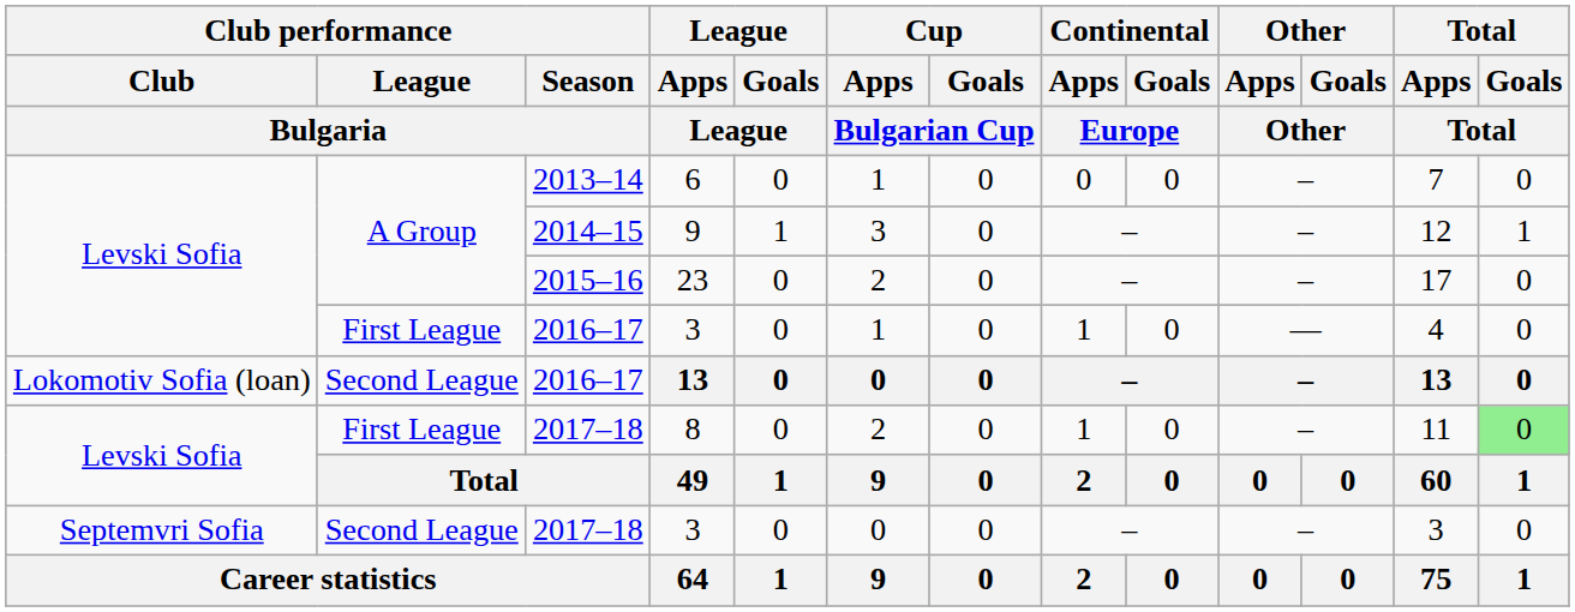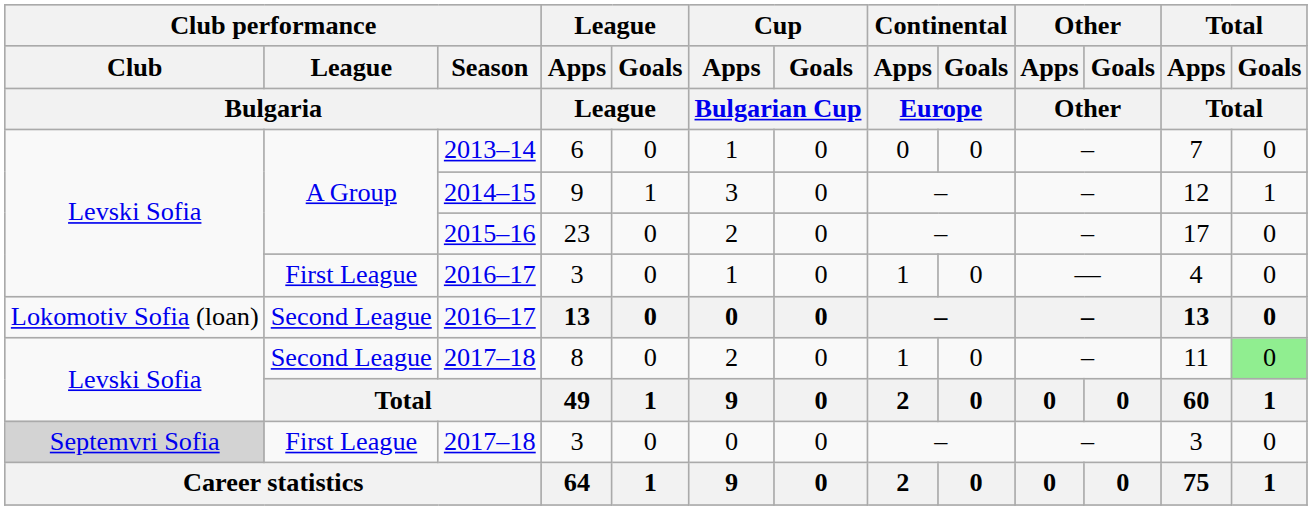 <table class="wikitable" style="text-align: center">
 <tr>
 <th Colspan="3">Club performance</th>
 <th Colspan="2">League</th>
 <th Colspan="2">Cup</th>
 <th Colspan="2">Continental</th>
 <th Colspan="2">Other</th>
 <th Colspan="3">Total</th>
 </tr>
 <tr>
 <th>Club</th>
 <th>League</th>
 <th>Season</th>
 <th>Apps</th>
 <th>Goals</th>
 <th>Apps</th>
 <th>Goals</th>
 <th>Apps</th>
 <th>Goals</th>
 <th>Apps</th>
 <th>Goals</th>
 <th>Apps</th>
 <th>Goals</th>
 </tr>
 <tr>
 <th Colspan="3">Bulgaria</th>
 <th Colspan="2">League</th>
 <th Colspan="2"><a href='#'>Bulgarian Cup</a></th>
 <th Colspan="2"><a href='#'>Europe</a></th>
 <th Colspan="2">Other</th>
 <th Colspan="2">Total</th>
 </tr>
 <tr>
 <td rowspan="4"><a href='#'>Levski Sofia</a></td>
 <td rowspan="3"><a href='#'>A Group</a></td>
 <td><a href='#'>2013–14</a></td>
 <td>6</td>
 <td>0</td>
 <td>1</td>
 <td>0</td>
 <td>0</td>
 <td>0</td>
 <td colspan="2">–</td>
 <td>7</td>
 <td>0</td>
 </tr>
 <tr>
 <td><a href='#'>2014–15</a></td>
 <td>9</td>
 <td>1</td>
 <td>3</td>
 <td>0</td>
 <td colspan="2">–</td>
 <td colspan="2">–</td>
 <td>12</td>
 <td>1</td>
 </tr>
 <tr>
 <td><a href='#'>2015–16</a></td>
 <td>23</td>
 <td>0</td>
 <td>2</td>
 <td>0</td>
 <td colspan="2">–</td>
 <td colspan="2">–</td>
 <td>17</td>
 <td>0</td>
 </tr>
 <tr>
 <td rowspan="1"><a href='#'>First League</a></td>
 <td><a href='#'>2016–17</a></td>
 <td>3</td>
 <td>0</td>
 <td>1</td>
 <td>0</td>
 <td>1</td>
 <td>0</td>
 <td colspan="2">—</td>
 <td>4</td>
 <td>0</td>
 </tr>
 <tr>
 <td rowspan="1"><a href='#'>Lokomotiv Sofia</a> (loan)</td>
 <td rowspan="1"><a href='#'>Second League</a></td>
 <td><a href='#'>2016–17</a></td>
 <th>13</th>
 <th>0</th>
 <th>0</th>
 <th>0</th>
 <th colspan="2">–</th>
 <th colspan="2">–</th>
 <th>13</th>
 <th>0</th>
 </tr>
 <tr>
 <td rowspan="2"><a href='#'>Levski Sofia</a></td>
-<td rowspan="1"><a href='#'>First League</a></td>
+<td rowspan="1"><a href='#'>Second League</a></td>
 <td><a href='#'>2017–18</a></td>
 <td>8</td>
 <td>0</td>
 <td>2</td>
 <td>0</td>
 <td>1</td>
 <td>0</td>
 <td colspan="2">–</td>
 <td>11</td>
 <td style="background: lightgreen;">0</td>
 </tr>
 <tr>
 <th colspan=2>Total</th>
 <th>49</th>
 <th>1</th>
 <th>9</th>
 <th>0</th>
 <th>2</th>
 <th>0</th>
 <th>0</th>
 <th>0</th>
 <th>60</th>
 <th>1</th>
 </tr>
 <tr>
-<td rowspan="1"><a href='#'>Septemvri Sofia</a></td>
-<td rowspan="1"><a href='#'>Second League</a></td>
+<td rowspan="1" style="background: lightgrey;"><a href='#'>Septemvri Sofia</a></td>
+<td rowspan="1"><a href='#'>First League</a></td>
 <td><a href='#'>2017–18</a></td>
 <td>3</td>
 <td>0</td>
 <td>0</td>
 <td>0</td>
 <td colspan="2">–</td>
 <td colspan="2">–</td>
 <td>3</td>
 <td>0</td>
 </tr>
 <tr>
 <th colspan="3">Career statistics</th>
 <th>64</th>
 <th>1</th>
 <th>9</th>
 <th>0</th>
 <th>2</th>
 <th>0</th>
 <th>0</th>
 <th>0</th>
 <th>75</th>
 <th>1</th>
 </tr>
 </table>
